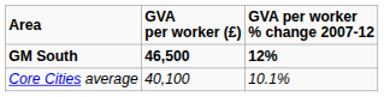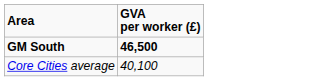 <table class="wikitable">
 <tr>
 <td><strong>Area</strong></td>
 <td><strong>GVA <br>per worker (£)</strong></td>
-<td><strong>GVA per worker <br>% change 2007-12</strong></td>
 </tr>
 <tr>
 <td><strong>GM South</strong></td>
 <td><strong>46,500</strong></td>
-<td><strong>12%</strong></td>
 </tr>
 <tr>
 <td><em><a href='#'>Core Cities</a> average</em></td>
 <td><em>40,100</em></td>
-<td><em>10.1%</em></td>
 </tr>
 </table>
